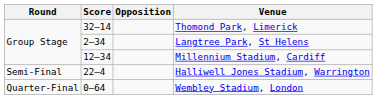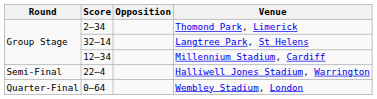 <table class="wikitable">
 <tr>
 <th>Round</th>
 <th>Score</th>
 <th>Opposition</th>
 <th>Venue</th>
 </tr>
 <tr>
 <td rowspan="3">Group Stage</td>
-<td>32–14</td>
+<td>2–34</td>
 <td></td>
 <td><a href='#'>Thomond Park</a>, <a href='#'>Limerick</a></td>
 </tr>
 <tr>
-<td>2–34</td>
+<td>32–14</td>
 <td></td>
 <td><a href='#'>Langtree Park</a>, <a href='#'>St Helens</a></td>
 </tr>
 <tr>
 <td>12–34</td>
 <td></td>
 <td><a href='#'>Millennium Stadium</a>, <a href='#'>Cardiff</a></td>
 </tr>
 <tr>
 <td>Semi-Final</td>
 <td>22–4</td>
 <td></td>
 <td><a href='#'>Halliwell Jones Stadium</a>, <a href='#'>Warrington</a></td>
 </tr>
 <tr>
 <td>Quarter-Final</td>
 <td>0–64</td>
 <td></td>
 <td><a href='#'>Wembley Stadium</a>, <a href='#'>London</a></td>
 </tr>
 </table>
